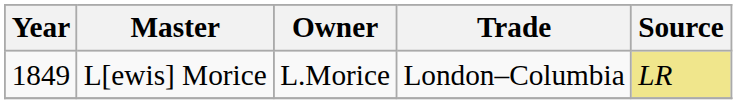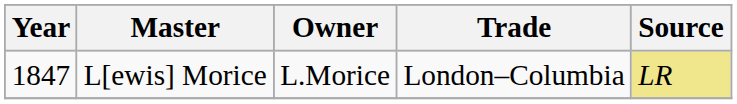 <table class=" wikitable">
 <tr>
 <th>Year</th>
 <th>Master</th>
 <th>Owner</th>
 <th>Trade</th>
 <th>Source</th>
 </tr>
 <tr>
-<td>1849</td>
+<td>1847</td>
 <td>L[ewis] Morice</td>
 <td>L.Morice</td>
 <td>London–Columbia</td>
 <td style="background: khaki;"><em>LR</em></td>
 </tr>
 <tr>
 </tr>
 </table>
